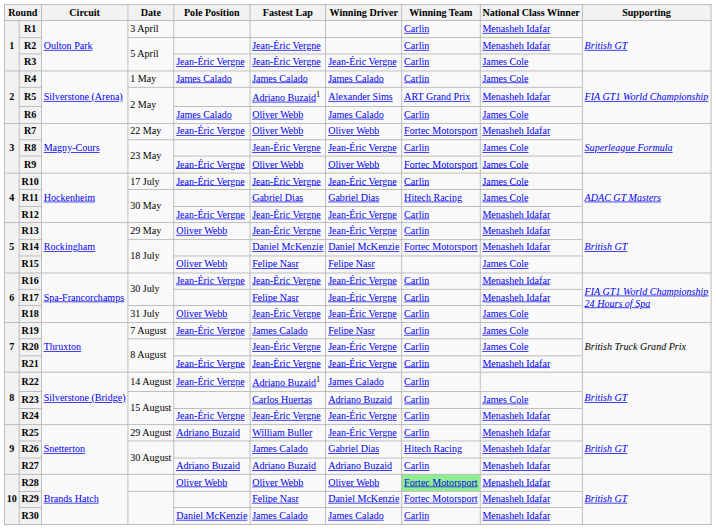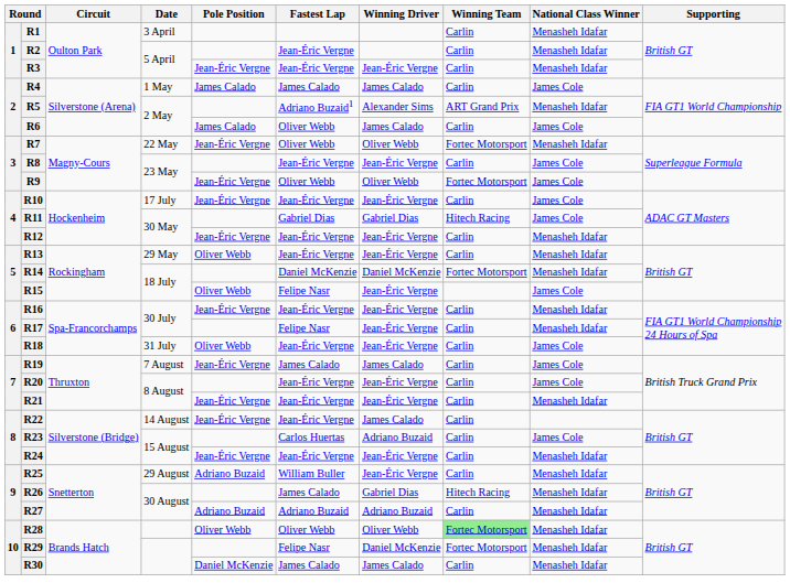 <table class="wikitable" style="font-size: 85%">
 <tr>
 <th colspan=2>Round</th>
 <th>Circuit</th>
 <th>Date</th>
 <th>Pole Position</th>
 <th>Fastest Lap</th>
 <th>Winning Driver</th>
 <th>Winning Team</th>
 <th>National Class Winner</th>
 <th>Supporting</th>
 </tr>
 <tr>
 <th rowspan=3>1</th>
 <th>R1</th>
 <td rowspan=3> <a href='#'>Oulton Park</a></td>
 <td>3 April</td>
 <td></td>
 <td></td>
 <td></td>
 <td> <a href='#'>Carlin</a></td>
 <td> <a href='#'>Menasheh Idafar</a></td>
 <td rowspan=3><em><a href='#'>British GT</a></em></td>
 </tr>
 <tr>
 <th>R2</th>
 <td rowspan=2>5 April</td>
 <td></td>
 <td> <a href='#'>Jean-Éric Vergne</a></td>
 <td></td>
 <td> <a href='#'>Carlin</a></td>
 <td> <a href='#'>Menasheh Idafar</a></td>
 </tr>
 <tr>
 <th>R3</th>
 <td> <a href='#'>Jean-Éric Vergne</a></td>
 <td> <a href='#'>Jean-Éric Vergne</a></td>
 <td> <a href='#'>Jean-Éric Vergne</a></td>
 <td> <a href='#'>Carlin</a></td>
-<td> <a href='#'>James Cole</a></td>
+<td> <a href='#'>Menasheh Idafar</a></td>
 </tr>
 <tr>
 <th rowspan=3>2</th>
 <th>R4</th>
 <td rowspan=3> <a href='#'>Silverstone (Arena)</a></td>
 <td>1 May</td>
 <td> <a href='#'>James Calado</a></td>
 <td> <a href='#'>James Calado</a></td>
 <td> <a href='#'>James Calado</a></td>
 <td> <a href='#'>Carlin</a></td>
 <td> <a href='#'>James Cole</a></td>
 <td rowspan=3><em><a href='#'>FIA GT1 World Championship</a></em></td>
 </tr>
 <tr>
 <th>R5</th>
 <td rowspan=2>2 May</td>
 <td></td>
 <td> <a href='#'>Adriano Buzaid</a><sup>1</sup></td>
 <td> <a href='#'>Alexander Sims</a></td>
 <td> <a href='#'>ART Grand Prix</a></td>
 <td> <a href='#'>Menasheh Idafar</a></td>
 </tr>
 <tr>
 <th>R6</th>
 <td> <a href='#'>James Calado</a></td>
 <td> <a href='#'>Oliver Webb</a></td>
 <td> <a href='#'>James Calado</a></td>
 <td> <a href='#'>Carlin</a></td>
 <td> <a href='#'>James Cole</a></td>
 </tr>
 <tr>
 <th rowspan=3>3</th>
 <th>R7</th>
 <td rowspan=3> <a href='#'>Magny-Cours</a></td>
 <td>22 May</td>
 <td> <a href='#'>Jean-Éric Vergne</a></td>
 <td> <a href='#'>Oliver Webb</a></td>
 <td> <a href='#'>Oliver Webb</a></td>
 <td> <a href='#'>Fortec Motorsport</a></td>
 <td> <a href='#'>Menasheh Idafar</a></td>
 <td rowspan=3><em><a href='#'>Superleague Formula</a></em></td>
 </tr>
 <tr>
 <th>R8</th>
 <td rowspan=2>23 May</td>
 <td></td>
 <td> <a href='#'>Jean-Éric Vergne</a></td>
 <td> <a href='#'>Jean-Éric Vergne</a></td>
 <td> <a href='#'>Carlin</a></td>
 <td> <a href='#'>James Cole</a></td>
 </tr>
 <tr>
 <th>R9</th>
 <td> <a href='#'>Jean-Éric Vergne</a></td>
 <td> <a href='#'>Oliver Webb</a></td>
 <td> <a href='#'>Oliver Webb</a></td>
 <td> <a href='#'>Fortec Motorsport</a></td>
 <td> <a href='#'>James Cole</a></td>
 </tr>
 <tr>
 <th rowspan=3>4</th>
 <th>R10</th>
 <td rowspan=3> <a href='#'>Hockenheim</a></td>
 <td>17 July</td>
 <td> <a href='#'>Jean-Éric Vergne</a></td>
 <td> <a href='#'>Jean-Éric Vergne</a></td>
 <td> <a href='#'>Jean-Éric Vergne</a></td>
 <td> <a href='#'>Carlin</a></td>
 <td> <a href='#'>James Cole</a></td>
 <td rowspan=3><em><a href='#'>ADAC GT Masters</a></em></td>
 </tr>
 <tr>
 <th>R11</th>
 <td rowspan=2>30 May</td>
 <td></td>
 <td> <a href='#'>Gabriel Dias</a></td>
 <td> <a href='#'>Gabriel Dias</a></td>
 <td> <a href='#'>Hitech Racing</a></td>
 <td> <a href='#'>James Cole</a></td>
 </tr>
 <tr>
 <th>R12</th>
 <td> <a href='#'>Jean-Éric Vergne</a></td>
 <td> <a href='#'>Jean-Éric Vergne</a></td>
 <td> <a href='#'>Jean-Éric Vergne</a></td>
 <td> <a href='#'>Carlin</a></td>
 <td> <a href='#'>Menasheh Idafar</a></td>
 </tr>
 <tr>
 <th rowspan=3>5</th>
 <th>R13</th>
 <td rowspan=3> <a href='#'>Rockingham</a></td>
 <td>29 May</td>
 <td> <a href='#'>Oliver Webb</a></td>
 <td> <a href='#'>Jean-Éric Vergne</a></td>
 <td> <a href='#'>Jean-Éric Vergne</a></td>
 <td> <a href='#'>Carlin</a></td>
 <td> <a href='#'>Menasheh Idafar</a></td>
 <td rowspan=3><em><a href='#'>British GT</a></em></td>
 </tr>
 <tr>
 <th>R14</th>
 <td rowspan=2>18 July</td>
 <td></td>
 <td> <a href='#'>Daniel McKenzie</a></td>
 <td> <a href='#'>Daniel McKenzie</a></td>
 <td> <a href='#'>Fortec Motorsport</a></td>
 <td> <a href='#'>Menasheh Idafar</a></td>
 </tr>
 <tr>
 <th>R15</th>
 <td> <a href='#'>Oliver Webb</a></td>
 <td> <a href='#'>Felipe Nasr</a></td>
-<td> <a href='#'>Felipe Nasr</a></td>
+<td> <a href='#'>Jean-Éric Vergne</a></td>
 <td></td>
 <td> <a href='#'>James Cole</a></td>
 </tr>
 <tr>
 <th rowspan=3>6</th>
 <th>R16</th>
 <td rowspan=3 nowrap> <a href='#'>Spa-Francorchamps</a></td>
 <td rowspan=2>30 July</td>
 <td> <a href='#'>Jean-Éric Vergne</a></td>
 <td> <a href='#'>Jean-Éric Vergne</a></td>
 <td> <a href='#'>Jean-Éric Vergne</a></td>
 <td> <a href='#'>Carlin</a></td>
 <td> <a href='#'>Menasheh Idafar</a></td>
 <td rowspan=3 nowrap><em><a href='#'>FIA GT1 World Championship</a><br><a href='#'>24 Hours of Spa</a></em></td>
 </tr>
 <tr>
 <th>R17</th>
 <td></td>
 <td> <a href='#'>Felipe Nasr</a></td>
 <td> <a href='#'>Jean-Éric Vergne</a></td>
 <td> <a href='#'>Carlin</a></td>
 <td> <a href='#'>Menasheh Idafar</a></td>
 </tr>
 <tr>
 <th>R18</th>
 <td>31 July</td>
 <td> <a href='#'>Oliver Webb</a></td>
 <td> <a href='#'>Jean-Éric Vergne</a></td>
 <td> <a href='#'>Jean-Éric Vergne</a></td>
 <td> <a href='#'>Carlin</a></td>
 <td> <a href='#'>James Cole</a></td>
 </tr>
 <tr>
 <th rowspan=3>7</th>
 <th>R19</th>
 <td rowspan=3> <a href='#'>Thruxton</a></td>
 <td>7 August</td>
 <td> <a href='#'>Jean-Éric Vergne</a></td>
 <td> <a href='#'>James Calado</a></td>
-<td> <a href='#'>Felipe Nasr</a></td>
+<td> <a href='#'>James Calado</a></td>
 <td> <a href='#'>Carlin</a></td>
 <td> <a href='#'>James Cole</a></td>
 <td rowspan=3><em>British Truck Grand Prix</em></td>
 </tr>
 <tr>
 <th>R20</th>
 <td rowspan=2>8 August</td>
 <td></td>
 <td> <a href='#'>Jean-Éric Vergne</a></td>
 <td> <a href='#'>Jean-Éric Vergne</a></td>
 <td> <a href='#'>Carlin</a></td>
 <td> <a href='#'>James Cole</a></td>
 </tr>
 <tr>
 <th>R21</th>
 <td> <a href='#'>Jean-Éric Vergne</a></td>
 <td> <a href='#'>Jean-Éric Vergne</a></td>
 <td> <a href='#'>Jean-Éric Vergne</a></td>
 <td> <a href='#'>Carlin</a></td>
 <td> <a href='#'>Menasheh Idafar</a></td>
 </tr>
 <tr>
 <th rowspan=3>8</th>
 <th>R22</th>
 <td rowspan=3> <a href='#'>Silverstone (Bridge)</a></td>
 <td>14 August</td>
 <td> <a href='#'>Jean-Éric Vergne</a></td>
-<td> <a href='#'>Adriano Buzaid</a><sup>1</sup></td>
+<td> <a href='#'>Jean-Éric Vergne</a></td>
 <td> <a href='#'>James Calado</a></td>
 <td> <a href='#'>Carlin</a></td>
 <td></td>
 <td rowspan=3><em><a href='#'>British GT</a></em></td>
 </tr>
 <tr>
 <th>R23</th>
 <td rowspan=2>15 August</td>
 <td></td>
 <td> <a href='#'>Carlos Huertas</a></td>
 <td> <a href='#'>Adriano Buzaid</a></td>
 <td> <a href='#'>Carlin</a></td>
 <td> <a href='#'>James Cole</a></td>
 </tr>
 <tr>
 <th>R24</th>
 <td> <a href='#'>Jean-Éric Vergne</a></td>
 <td> <a href='#'>Jean-Éric Vergne</a></td>
 <td> <a href='#'>Jean-Éric Vergne</a></td>
 <td> <a href='#'>Carlin</a></td>
 <td> <a href='#'>Menasheh Idafar</a></td>
 </tr>
 <tr>
 <th rowspan=3>9</th>
 <th>R25</th>
 <td rowspan=3> <a href='#'>Snetterton</a></td>
 <td>29 August</td>
 <td> <a href='#'>Adriano Buzaid</a></td>
 <td> <a href='#'>William Buller</a></td>
 <td> <a href='#'>Jean-Éric Vergne</a></td>
 <td> <a href='#'>Carlin</a></td>
 <td> <a href='#'>Menasheh Idafar</a></td>
 <td rowspan=3><em><a href='#'>British GT</a></em></td>
 </tr>
 <tr>
 <th>R26</th>
 <td rowspan=2>30 August</td>
 <td></td>
 <td> <a href='#'>James Calado</a></td>
 <td> <a href='#'>Gabriel Dias</a></td>
 <td> <a href='#'>Hitech Racing</a></td>
 <td> <a href='#'>Menasheh Idafar</a></td>
 </tr>
 <tr>
 <th>R27</th>
 <td> <a href='#'>Adriano Buzaid</a></td>
 <td> <a href='#'>Adriano Buzaid</a></td>
 <td> <a href='#'>Adriano Buzaid</a></td>
 <td> <a href='#'>Carlin</a></td>
 <td> <a href='#'>Menasheh Idafar</a></td>
 </tr>
 <tr>
 <th rowspan=3>10</th>
 <th>R28</th>
 <td rowspan=3> <a href='#'>Brands Hatch</a></td>
 <td></td>
 <td> <a href='#'>Oliver Webb</a></td>
 <td> <a href='#'>Oliver Webb</a></td>
 <td> <a href='#'>Oliver Webb</a></td>
 <td style="background: lightgreen;"> <a href='#'>Fortec Motorsport</a></td>
 <td> <a href='#'>Menasheh Idafar</a></td>
 <td rowspan=3><em><a href='#'>British GT</a></em></td>
 </tr>
 <tr>
 <th>R29</th>
 <td rowspan=2></td>
 <td></td>
 <td> <a href='#'>Felipe Nasr</a></td>
 <td> <a href='#'>Daniel McKenzie</a></td>
 <td> <a href='#'>Fortec Motorsport</a></td>
 <td> <a href='#'>Menasheh Idafar</a></td>
 </tr>
 <tr>
 <th>R30</th>
 <td> <a href='#'>Daniel McKenzie</a></td>
 <td> <a href='#'>James Calado</a></td>
 <td> <a href='#'>James Calado</a></td>
 <td> <a href='#'>Carlin</a></td>
 <td> <a href='#'>Menasheh Idafar</a></td>
 </tr>
 </table>
